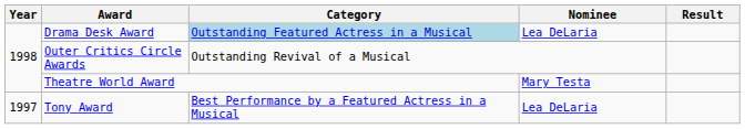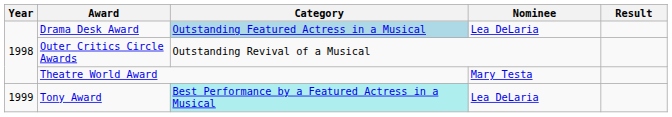 <table class="wikitable" style="width:95%;">
 <tr>
 <th style="width:5%;">Year</th>
 <th style="width:20%;">Award</th>
 <th style="width:45%;">Category</th>
 <th style="width:20%;">Nominee</th>
 <th style="width:10%;">Result</th>
 </tr>
 <tr>
 <td rowspan="3" style="text-align:center;">1998</td>
 <td><a href='#'>Drama Desk Award</a></td>
 <td style="background: lightblue;"><a href='#'>Outstanding Featured Actress in a Musical</a></td>
 <td><a href='#'>Lea DeLaria</a></td>
 <td></td>
 </tr>
 <tr>
 <td><a href='#'>Outer Critics Circle Awards</a></td>
 <td colspan="2">Outstanding Revival of a Musical</td>
 <td></td>
 </tr>
 <tr>
 <td colspan="2"><a href='#'>Theatre World Award</a></td>
 <td><a href='#'>Mary Testa</a></td>
 <td></td>
 </tr>
 <tr>
-<td style="text-align:center;">1997</td>
+<td style="text-align:center;">1999</td>
 <td><a href='#'>Tony Award</a></td>
-<td><a href='#'>Best Performance by a Featured Actress in a Musical</a></td>
+<td style="background: paleturquoise;"><a href='#'>Best Performance by a Featured Actress in a Musical</a></td>
 <td><a href='#'>Lea DeLaria</a></td>
 <td></td>
 </tr>
 </table>
